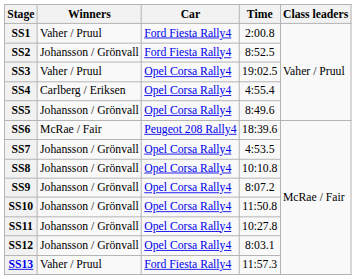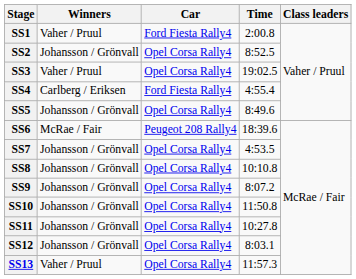 <table class="wikitable" style="font-size:85%">
 <tr>
 <th>Stage</th>
 <th>Winners</th>
 <th>Car</th>
 <th>Time</th>
 <th>Class leaders</th>
 </tr>
 <tr>
 <th>SS1</th>
 <td>Vaher / Pruul</td>
 <td><a href='#'>Ford Fiesta Rally4</a></td>
 <td align="center">2:00.8</td>
 <td rowspan="5">Vaher / Pruul</td>
 </tr>
 <tr>
 <th>SS2</th>
 <td>Johansson / Grönvall</td>
-<td><a href='#'>Ford Fiesta Rally4</a></td>
+<td><a href='#'>Opel Corsa Rally4</a></td>
 <td align="center">8:52.5</td>
 </tr>
 <tr>
 <th>SS3</th>
 <td>Vaher / Pruul</td>
 <td><a href='#'>Opel Corsa Rally4</a></td>
 <td align="center">19:02.5</td>
 </tr>
 <tr>
 <th>SS4</th>
 <td>Carlberg / Eriksen</td>
-<td><a href='#'>Opel Corsa Rally4</a></td>
+<td><a href='#'>Ford Fiesta Rally4</a></td>
 <td align="center">4:55.4</td>
 </tr>
 <tr>
 <th>SS5</th>
 <td>Johansson / Grönvall</td>
 <td><a href='#'>Opel Corsa Rally4</a></td>
 <td align="center">8:49.6</td>
 </tr>
 <tr>
 <th>SS6</th>
 <td>McRae / Fair</td>
 <td><a href='#'>Peugeot 208 Rally4</a></td>
 <td align="center">18:39.6</td>
 <td rowspan="8">McRae / Fair</td>
 </tr>
 <tr>
 <th>SS7</th>
 <td>Johansson / Grönvall</td>
 <td><a href='#'>Opel Corsa Rally4</a></td>
 <td align="center">4:53.5</td>
 </tr>
 <tr>
 <th>SS8</th>
 <td>Johansson / Grönvall</td>
 <td><a href='#'>Opel Corsa Rally4</a></td>
 <td align="center">10:10.8</td>
 </tr>
 <tr>
 <th>SS9</th>
 <td>Johansson / Grönvall</td>
 <td><a href='#'>Opel Corsa Rally4</a></td>
 <td align="center">8:07.2</td>
 </tr>
 <tr>
 <th>SS10</th>
 <td>Johansson / Grönvall</td>
 <td><a href='#'>Opel Corsa Rally4</a></td>
 <td align="center">11:50.8</td>
 </tr>
 <tr>
 <th>SS11</th>
 <td>Johansson / Grönvall</td>
 <td><a href='#'>Opel Corsa Rally4</a></td>
 <td align="center">10:27.8</td>
 </tr>
 <tr>
 <th>SS12</th>
 <td>Johansson / Grönvall</td>
 <td><a href='#'>Opel Corsa Rally4</a></td>
 <td align="center">8:03.1</td>
 </tr>
 <tr>
 <th><a href='#'>SS13</a></th>
 <td>Vaher / Pruul</td>
-<td><a href='#'>Ford Fiesta Rally4</a></td>
+<td><a href='#'>Opel Corsa Rally4</a></td>
 <td align="center">11:57.3</td>
 </tr>
 </table>
